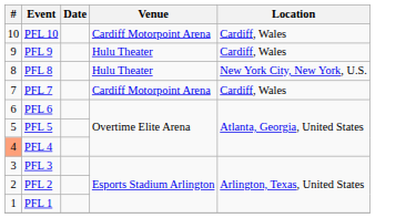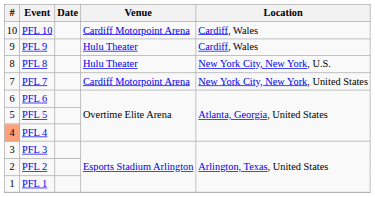 <table class="sortable wikitable succession-box" style="font-size:90%;">
 <tr>
 <th scope="col">#</th>
 <th scope="col">Event</th>
 <th scope="col">Date</th>
 <th scope="col">Venue</th>
 <th scope="col">Location</th>
 </tr>
 <tr>
 <td align="center">10</td>
 <td><a href='#'>PFL 10</a></td>
 <td></td>
 <td><a href='#'>Cardiff Motorpoint Arena</a></td>
 <td><a href='#'>Cardiff</a>, Wales</td>
 </tr>
 <tr>
 <td align="center">9</td>
 <td><a href='#'>PFL 9</a></td>
 <td></td>
 <td><a href='#'>Hulu Theater</a></td>
 <td><a href='#'>Cardiff</a>, Wales</td>
 </tr>
 <tr>
 <td align="center">8</td>
 <td><a href='#'>PFL 8</a></td>
 <td></td>
 <td><a href='#'>Hulu Theater</a></td>
 <td><a href='#'>New York City, New York</a>, U.S.</td>
 </tr>
 <tr>
 <td align="center">7</td>
 <td><a href='#'>PFL 7</a></td>
 <td></td>
 <td><a href='#'>Cardiff Motorpoint Arena</a></td>
-<td><a href='#'>Cardiff</a>, Wales</td>
+<td><a href='#'>New York City, New York</a>, United States</td>
 </tr>
 <tr>
 <td align="center">6</td>
 <td><a href='#'>PFL 6</a></td>
 <td></td>
 <td rowspan=3>Overtime Elite Arena</td>
 <td rowspan=3><a href='#'>Atlanta, Georgia</a>, United States</td>
 </tr>
 <tr>
 <td align="center">5</td>
 <td><a href='#'>PFL 5</a></td>
 <td></td>
 </tr>
 <tr>
 <td align="center" style="background: lightsalmon;">4</td>
 <td><a href='#'>PFL 4</a></td>
 <td></td>
 </tr>
 <tr>
 <td align="center">3</td>
 <td><a href='#'>PFL 3</a></td>
 <td></td>
 <td rowspan=3><a href='#'>Esports Stadium Arlington</a></td>
 <td rowspan=3><a href='#'>Arlington, Texas</a>, United States</td>
 </tr>
 <tr>
 <td align="center">2</td>
 <td><a href='#'>PFL 2</a></td>
 <td></td>
 </tr>
 <tr>
 <td align="center">1</td>
 <td><a href='#'>PFL 1</a></td>
 <td></td>
 </tr>
 <tr>
 </tr>
 </table>
